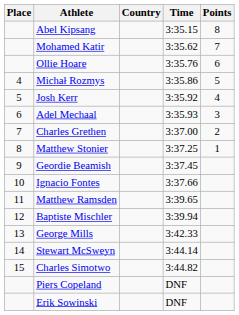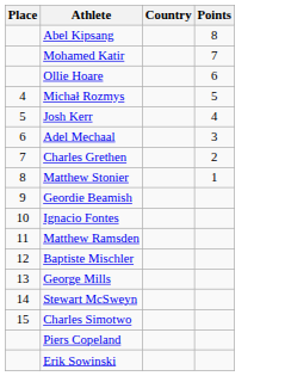 <table class="wikitable">
 <tr>
 <th>Place</th>
 <th>Athlete</th>
 <th>Country</th>
-<th>Time</th>
 <th>Points</th>
 </tr>
 <tr>
 <td align=center></td>
 <td><a href='#'>Abel Kipsang</a></td>
 <td></td>
-<td>3:35.15</td>
 <td align=center>8</td>
 </tr>
 <tr>
 <td align=center></td>
 <td><a href='#'>Mohamed Katir</a></td>
 <td></td>
-<td>3:35.62</td>
 <td align=center>7</td>
 </tr>
 <tr>
 <td align=center></td>
 <td><a href='#'>Ollie Hoare</a></td>
 <td></td>
-<td>3:35.76</td>
 <td align=center>6</td>
 </tr>
 <tr>
 <td align=center>4</td>
 <td><a href='#'>Michał Rozmys</a></td>
 <td></td>
-<td>3:35.86</td>
 <td align=center>5</td>
 </tr>
 <tr>
 <td align=center>5</td>
 <td><a href='#'>Josh Kerr</a></td>
 <td></td>
-<td>3:35.92</td>
 <td align=center>4</td>
 </tr>
 <tr>
 <td align=center>6</td>
 <td><a href='#'>Adel Mechaal</a></td>
 <td></td>
-<td>3:35.93</td>
 <td align=center>3</td>
 </tr>
 <tr>
 <td align=center>7</td>
 <td><a href='#'>Charles Grethen</a></td>
 <td></td>
-<td>3:37.00</td>
 <td align=center>2</td>
 </tr>
 <tr>
 <td align=center>8</td>
 <td><a href='#'>Matthew Stonier</a></td>
 <td></td>
-<td>3:37.25</td>
 <td align=center>1</td>
 </tr>
 <tr>
 <td align=center>9</td>
 <td><a href='#'>Geordie Beamish</a></td>
 <td></td>
-<td>3:37.45</td>
 <td align=center></td>
 </tr>
 <tr>
 <td align=center>10</td>
 <td><a href='#'>Ignacio Fontes</a></td>
 <td></td>
-<td>3:37.66</td>
 <td align=center></td>
 </tr>
 <tr>
 <td align=center>11</td>
 <td><a href='#'>Matthew Ramsden</a></td>
 <td></td>
-<td>3:39.65</td>
 <td align=center></td>
 </tr>
 <tr>
 <td align=center>12</td>
 <td><a href='#'>Baptiste Mischler</a></td>
 <td></td>
-<td>3:39.94</td>
 <td align=center></td>
 </tr>
 <tr>
 <td align=center>13</td>
 <td><a href='#'>George Mills</a></td>
 <td></td>
-<td>3:42.33</td>
 <td align=center></td>
 </tr>
 <tr>
 <td align=center>14</td>
 <td><a href='#'>Stewart McSweyn</a></td>
 <td></td>
-<td>3:44.14</td>
 <td align=center></td>
 </tr>
 <tr>
 <td align=center>15</td>
 <td><a href='#'>Charles Simotwo</a></td>
 <td></td>
-<td>3:44.82</td>
 <td align=center></td>
 </tr>
 <tr>
 <td align=center></td>
 <td><a href='#'>Piers Copeland</a></td>
 <td></td>
-<td>DNF</td>
 <td align=center></td>
 </tr>
 <tr>
 <td align=center></td>
 <td><a href='#'>Erik Sowinski</a></td>
 <td></td>
-<td>DNF</td>
 <td align=center></td>
 </tr>
 </table>
